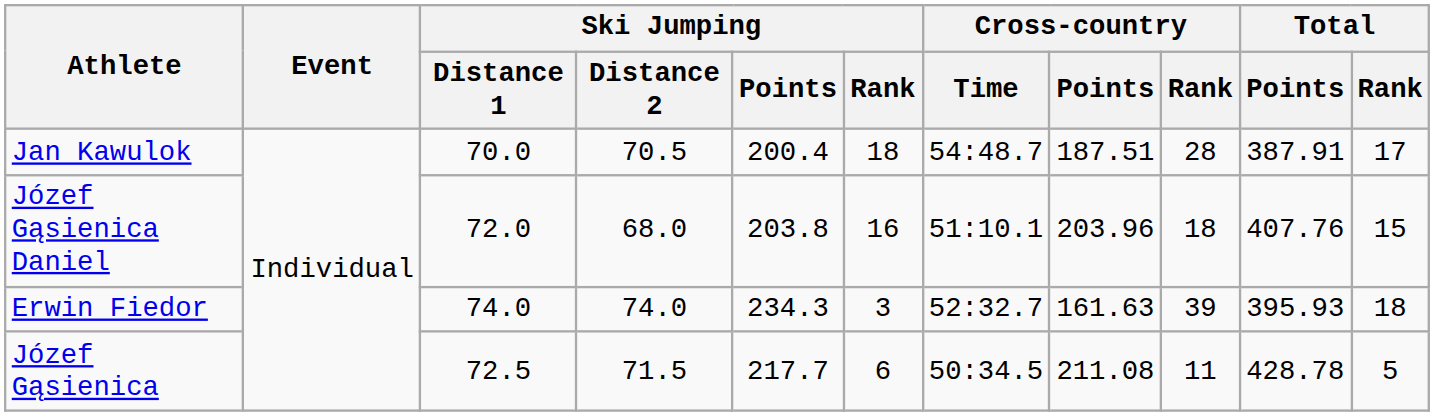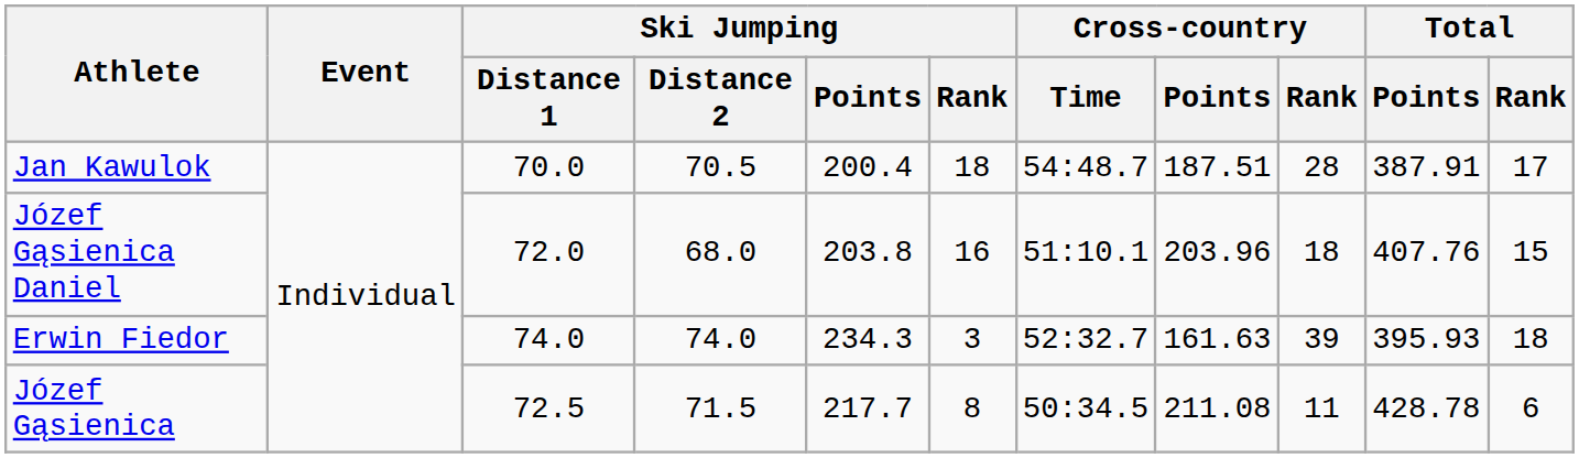 <table class="wikitable" style="font-size:90%">
 <tr>
 <th rowspan="2">Athlete</th>
 <th rowspan="2">Event</th>
 <th colspan="4">Ski Jumping</th>
 <th colspan="3">Cross-country</th>
 <th colspan="2">Total</th>
 </tr>
 <tr>
 <th>Distance 1</th>
 <th>Distance 2</th>
 <th>Points</th>
 <th>Rank</th>
 <th>Time</th>
 <th>Points</th>
 <th>Rank</th>
 <th>Points</th>
 <th>Rank</th>
 </tr>
 <tr>
 <td><a href='#'>Jan Kawulok</a></td>
 <td rowspan="4">Individual</td>
 <td align="center">70.0</td>
 <td align="center">70.5</td>
 <td align="center">200.4</td>
 <td align="center">18</td>
 <td align="center">54:48.7</td>
 <td align="center">187.51</td>
 <td align="center">28</td>
 <td align="center">387.91</td>
 <td align="center">17</td>
 </tr>
 <tr>
 <td><a href='#'>Józef Gąsienica Daniel</a></td>
 <td align="center">72.0</td>
 <td align="center">68.0</td>
 <td align="center">203.8</td>
 <td align="center">16</td>
 <td align="center">51:10.1</td>
 <td align="center">203.96</td>
 <td align="center">18</td>
 <td align="center">407.76</td>
 <td align="center">15</td>
 </tr>
 <tr>
 <td><a href='#'>Erwin Fiedor</a></td>
 <td align="center">74.0</td>
 <td align="center">74.0</td>
 <td align="center">234.3</td>
 <td align="center">3</td>
 <td align="center">52:32.7</td>
 <td align="center">161.63</td>
 <td align="center">39</td>
 <td align="center">395.93</td>
 <td align="center">18</td>
 </tr>
 <tr>
 <td><a href='#'>Józef Gąsienica</a></td>
 <td align="center">72.5</td>
 <td align="center">71.5</td>
 <td align="center">217.7</td>
-<td align="center">6</td>
+<td align="center">8</td>
 <td align="center">50:34.5</td>
 <td align="center">211.08</td>
 <td align="center">11</td>
 <td align="center">428.78</td>
-<td align="center">5</td>
+<td align="center">6</td>
 </tr>
 </table>
